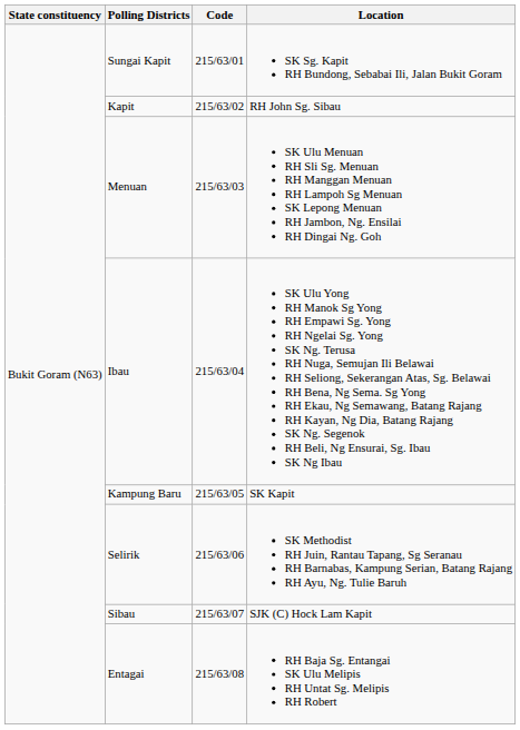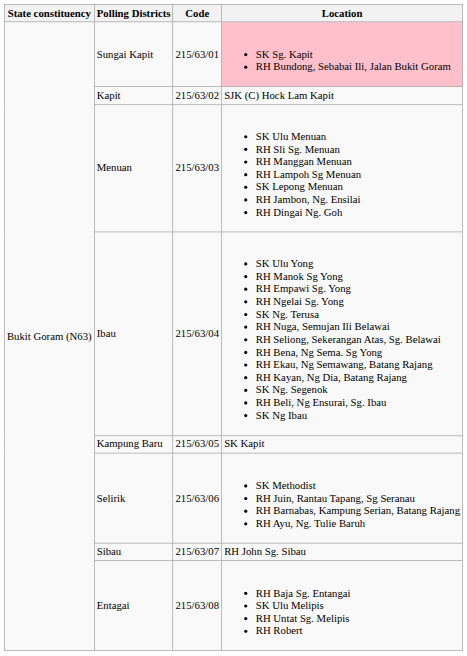 <table class="wikitable sortable mw-collapsible" style="white-space:nowrap;font-size:85%">
 <tr>
 <th>State constituency</th>
 <th>Polling Districts</th>
 <th>Code</th>
 <th>Location</th>
 </tr>
 <tr>
 <td rowspan="8">Bukit Goram (N63)</td>
 <td>Sungai Kapit</td>
 <td>215/63/01</td>
-<td><br><ul><li>SK Sg. Kapit</li><li>RH Bundong, Sebabai Ili, Jalan Bukit Goram</li></ul></td>
+<td style="background: pink;"><br><ul><li>SK Sg. Kapit</li><li>RH Bundong, Sebabai Ili, Jalan Bukit Goram</li></ul></td>
 </tr>
 <tr>
 <td>Kapit</td>
 <td>215/63/02</td>
-<td>RH John Sg. Sibau</td>
+<td>SJK (C) Hock Lam Kapit</td>
 </tr>
 <tr>
 <td>Menuan</td>
 <td>215/63/03</td>
 <td><br><ul><li>SK Ulu Menuan</li><li>RH Sli Sg. Menuan</li><li>RH Manggan Menuan</li><li>RH Lampoh Sg Menuan</li><li>SK Lepong Menuan</li><li>RH Jambon, Ng. Ensilai</li><li>RH Dingai Ng. Goh</li></ul></td>
 </tr>
 <tr>
 <td>Ibau</td>
 <td>215/63/04</td>
 <td><br><ul><li>SK Ulu Yong</li><li>RH Manok Sg Yong</li><li>RH Empawi Sg. Yong</li><li>RH Ngelai Sg. Yong</li><li>SK Ng. Terusa</li><li>RH Nuga, Semujan Ili Belawai</li><li>RH Seliong, Sekerangan Atas, Sg. Belawai</li><li>RH Bena, Ng Sema. Sg Yong</li><li>RH Ekau, Ng Semawang, Batang Rajang</li><li>RH Kayan, Ng Dia, Batang Rajang</li><li>SK Ng. Segenok</li><li>RH Beli, Ng Ensurai, Sg. Ibau</li><li>SK Ng Ibau</li></ul></td>
 </tr>
 <tr>
 <td>Kampung Baru</td>
 <td>215/63/05</td>
 <td>SK Kapit</td>
 </tr>
 <tr>
 <td>Selirik</td>
 <td>215/63/06</td>
 <td><br><ul><li>SK Methodist</li><li>RH Juin, Rantau Tapang, Sg Seranau</li><li>RH Barnabas, Kampung Serian, Batang Rajang</li><li>RH Ayu, Ng. Tulie Baruh</li></ul></td>
 </tr>
 <tr>
 <td>Sibau</td>
 <td>215/63/07</td>
-<td>SJK (C) Hock Lam Kapit</td>
+<td>RH John Sg. Sibau</td>
 </tr>
 <tr>
 <td>Entagai</td>
 <td>215/63/08</td>
 <td><br><ul><li>RH Baja Sg. Entangai</li><li>SK Ulu Melipis</li><li>RH Untat Sg. Melipis</li><li>RH Robert</li></ul></td>
 </tr>
 </table>
